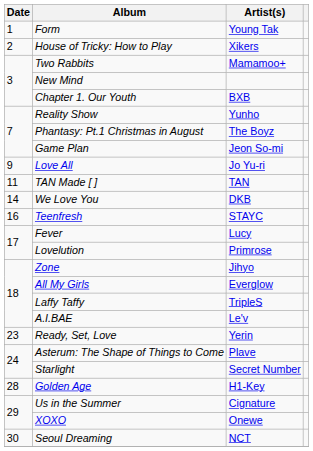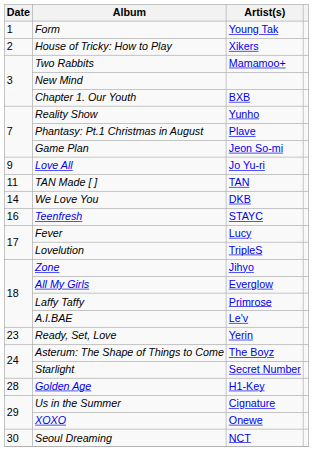 <table class="wikitable">
 <tr>
 <th>Date</th>
 <th>Album</th>
 <th>Artist(s)</th>
 <th></th>
 </tr>
 <tr>
 <td>1</td>
 <td><em>Form</em></td>
 <td><a href='#'>Young Tak</a></td>
 <td></td>
 </tr>
 <tr>
 <td>2</td>
 <td><em>House of Tricky: How to Play</em></td>
 <td><a href='#'>Xikers</a></td>
 <td></td>
 </tr>
 <tr>
 <td rowspan="3">3</td>
 <td><em>Two Rabbits</em></td>
 <td><a href='#'>Mamamoo+</a></td>
 <td></td>
 </tr>
 <tr>
 <td><em>New Mind</em></td>
 <td></td>
 <td></td>
 </tr>
 <tr>
 <td><em>Chapter 1. Our Youth</em></td>
 <td><a href='#'>BXB</a></td>
 <td></td>
 </tr>
 <tr>
 <td rowspan="3">7</td>
 <td><em>Reality Show</em></td>
 <td><a href='#'>Yunho</a></td>
 <td></td>
 </tr>
 <tr>
 <td><em>Phantasy: Pt.1 Christmas in August</em></td>
-<td><a href='#'>The Boyz</a></td>
+<td><a href='#'>Plave</a></td>
 <td></td>
 </tr>
 <tr>
 <td><em>Game Plan</em></td>
 <td><a href='#'>Jeon So-mi</a></td>
 <td></td>
 </tr>
 <tr>
 <td>9</td>
 <td><em><a href='#'>Love All</a></em></td>
 <td><a href='#'>Jo Yu-ri</a></td>
 <td></td>
 </tr>
 <tr>
 <td>11</td>
 <td><em>TAN Made [ ]</em></td>
 <td><a href='#'>TAN</a></td>
 <td></td>
 </tr>
 <tr>
 <td>14</td>
 <td><em>We Love You</em></td>
 <td><a href='#'>DKB</a></td>
 <td></td>
 </tr>
 <tr>
 <td>16</td>
 <td><em><a href='#'>Teenfresh</a></em></td>
 <td><a href='#'>STAYC</a></td>
 <td></td>
 </tr>
 <tr>
 <td rowspan="2">17</td>
 <td><em>Fever</em></td>
 <td><a href='#'>Lucy</a></td>
 <td></td>
 </tr>
 <tr>
 <td><em>Lovelution</em></td>
-<td><a href='#'>Primrose</a></td>
+<td><a href='#'>TripleS</a></td>
 <td></td>
 </tr>
 <tr>
 <td rowspan="4">18</td>
 <td><em><a href='#'>Zone</a></em></td>
 <td><a href='#'>Jihyo</a></td>
 <td></td>
 </tr>
 <tr>
 <td><em><a href='#'>All My Girls</a></em></td>
 <td><a href='#'>Everglow</a></td>
 <td></td>
 </tr>
 <tr>
 <td><em>Laffy Taffy</em></td>
-<td><a href='#'>TripleS</a></td>
+<td><a href='#'>Primrose</a></td>
 <td></td>
 </tr>
 <tr>
 <td><em>A.I.BAE</em></td>
 <td><a href='#'>Le'v</a></td>
 <td></td>
 </tr>
 <tr>
 <td>23</td>
 <td><em>Ready, Set, Love</em></td>
 <td><a href='#'>Yerin</a></td>
 <td></td>
 </tr>
 <tr>
 <td rowspan="2">24</td>
 <td><em>Asterum: The Shape of Things to Come</em></td>
-<td><a href='#'>Plave</a></td>
+<td><a href='#'>The Boyz</a></td>
 <td></td>
 </tr>
 <tr>
 <td><em>Starlight</em></td>
 <td><a href='#'>Secret Number</a></td>
 <td></td>
 </tr>
 <tr>
 <td>28</td>
 <td><em><a href='#'>Golden Age</a></em></td>
 <td><a href='#'>H1-Key</a></td>
 <td></td>
 </tr>
 <tr>
 <td rowspan="2">29</td>
 <td><em>Us in the Summer</em></td>
 <td><a href='#'>Cignature</a></td>
 <td></td>
 </tr>
 <tr>
 <td><a href='#'><em>XOXO</em></a></td>
 <td><a href='#'>Onewe</a></td>
 <td></td>
 </tr>
 <tr>
 <td>30</td>
 <td><em>Seoul Dreaming</em></td>
 <td><a href='#'>NCT</a></td>
 <td></td>
 </tr>
 <tr>
 </tr>
 </table>
